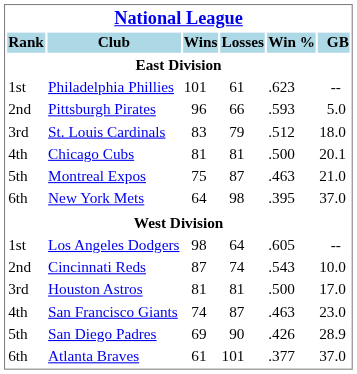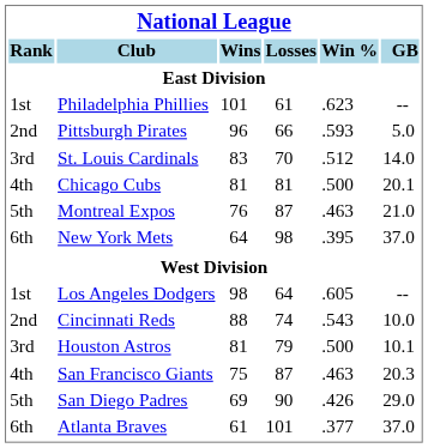 <table cellpadding="1" style="width:auto;font-size: 90%; border: 1px solid gray;">
 <tr align="center" style="font-size: larger;">
 <th colspan=6><a href='#'>National League</a></th>
 </tr>
 <tr style="background:lightblue;">
 <th>Rank</th>
 <th>Club</th>
 <th>Wins</th>
 <th>Losses</th>
 <th>Win %</th>
 <th>  GB</th>
 </tr>
 <tr align="center" style="vertical-align: middle;" style="background:lightblue;">
 <th colspan=6>East Division</th>
 </tr>
 <tr>
 <td>1st</td>
 <td><a href='#'>Philadelphia Phillies</a></td>
 <td>101</td>
 <td>  61</td>
 <td>.623</td>
 <td>   --</td>
 </tr>
 <tr>
 <td>2nd</td>
 <td><a href='#'>Pittsburgh Pirates</a></td>
 <td>  96</td>
 <td>  66</td>
 <td>.593</td>
 <td>  5.0</td>
 </tr>
 <tr>
 <td>3rd</td>
 <td><a href='#'>St. Louis Cardinals</a></td>
 <td>  83</td>
-<td>  79</td>
+<td>  70</td>
 <td>.512</td>
-<td>18.0</td>
+<td>14.0</td>
 </tr>
 <tr>
 <td>4th</td>
 <td><a href='#'>Chicago Cubs</a></td>
 <td>  81</td>
 <td>  81</td>
 <td>.500</td>
 <td>20.1</td>
 </tr>
 <tr>
 <td>5th</td>
 <td><a href='#'>Montreal Expos</a></td>
-<td>  75</td>
+<td>  76</td>
 <td>  87</td>
 <td>.463</td>
 <td>21.0</td>
 </tr>
 <tr>
 <td>6th</td>
 <td><a href='#'>New York Mets</a></td>
 <td>  64</td>
 <td>  98</td>
 <td>.395</td>
 <td>37.0</td>
 </tr>
 <tr>
 </tr>
 <tr align="center" style="vertical-align: middle;" style="background:lightblue;">
 <th colspan=6>West Division</th>
 </tr>
 <tr>
 <td>1st</td>
 <td><a href='#'>Los Angeles Dodgers</a></td>
 <td>  98</td>
 <td>  64</td>
 <td>.605</td>
 <td>   --</td>
 </tr>
 <tr>
 <td>2nd</td>
 <td><a href='#'>Cincinnati Reds</a></td>
-<td>  87</td>
+<td>  88</td>
 <td>  74</td>
 <td>.543</td>
 <td>10.0</td>
 </tr>
 <tr>
 <td>3rd</td>
 <td><a href='#'>Houston Astros</a></td>
 <td>  81</td>
-<td>  81</td>
+<td>  79</td>
 <td>.500</td>
-<td>17.0</td>
+<td>10.1</td>
 </tr>
 <tr>
 <td>4th</td>
 <td><a href='#'>San Francisco Giants</a></td>
-<td>  74</td>
+<td>  75</td>
 <td>  87</td>
 <td>.463</td>
-<td>23.0</td>
+<td>20.3</td>
 </tr>
 <tr>
 <td>5th</td>
 <td><a href='#'>San Diego Padres</a></td>
 <td>  69</td>
 <td>  90</td>
 <td>.426</td>
-<td>28.9</td>
+<td>29.0</td>
 </tr>
 <tr>
 <td>6th</td>
 <td><a href='#'>Atlanta Braves</a></td>
 <td>  61</td>
 <td>101</td>
 <td>.377</td>
 <td>37.0</td>
 </tr>
 </table>
